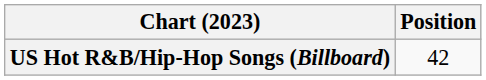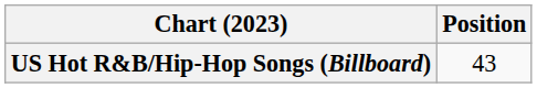 <table class="wikitable plainrowheaders" style="text-align:center">
 <tr>
 <th scope="col">Chart (2023)</th>
 <th scope="col">Position</th>
 </tr>
 <tr>
 <th scope="row">US Hot R&B/Hip-Hop Songs (<em>Billboard</em>)</th>
-<td>42</td>
+<td>43</td>
 </tr>
 </table>
